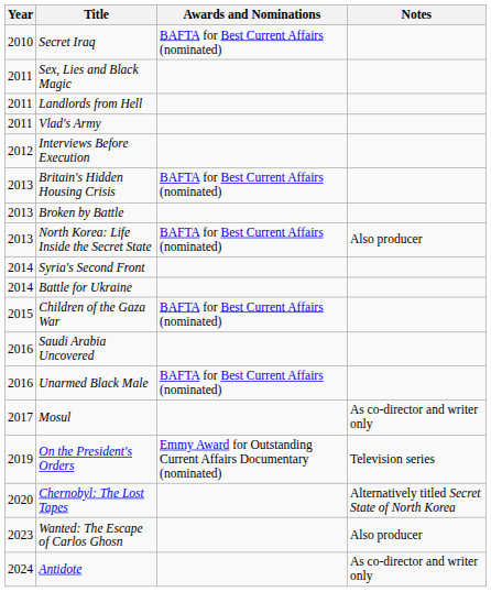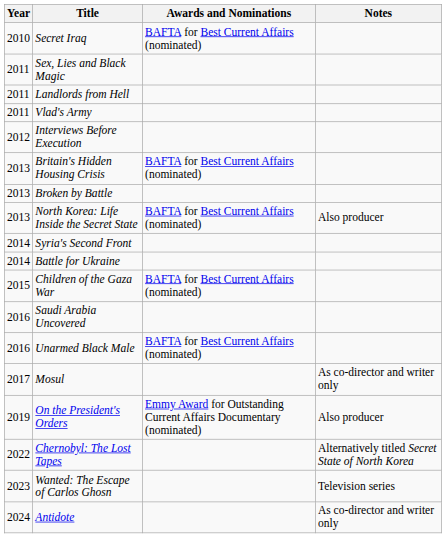 <table class="wikitable">
 <tr>
 <th>Year</th>
 <th>Title</th>
 <th>Awards and Nominations</th>
 <th>Notes</th>
 </tr>
 <tr>
 <td>2010</td>
 <td><em>Secret Iraq</em></td>
 <td><a href='#'>BAFTA</a> for <a href='#'>Best Current Affairs</a> (nominated)</td>
 <td></td>
 </tr>
 <tr>
 <td>2011</td>
 <td><em>Sex, Lies and Black Magic</em></td>
 <td></td>
 <td></td>
 </tr>
 <tr>
 <td>2011</td>
 <td><em>Landlords from Hell</em></td>
 <td></td>
 <td></td>
 </tr>
 <tr>
 <td>2011</td>
 <td><em>Vlad's Army</em></td>
 <td></td>
 <td></td>
 </tr>
 <tr>
 <td>2012</td>
 <td><em>Interviews Before Execution</em></td>
 <td></td>
 <td></td>
 </tr>
 <tr>
 <td>2013</td>
 <td><em>Britain's Hidden Housing Crisis</em></td>
 <td><a href='#'>BAFTA</a> for <a href='#'>Best Current Affairs</a> (nominated)</td>
 <td></td>
 </tr>
 <tr>
 <td>2013</td>
 <td><em>Broken by Battle</em></td>
 <td></td>
 <td></td>
 </tr>
 <tr>
 <td>2013</td>
 <td><em>North Korea: Life Inside the Secret State</em></td>
 <td><a href='#'>BAFTA</a> for <a href='#'>Best Current Affairs</a> (nominated)</td>
 <td>Also producer</td>
 </tr>
 <tr>
 <td>2014</td>
 <td><em>Syria's Second Front</em></td>
 <td></td>
 <td></td>
 </tr>
 <tr>
 <td>2014</td>
 <td><em>Battle for Ukraine</em></td>
 <td></td>
 <td></td>
 </tr>
 <tr>
 <td>2015</td>
 <td><em>Children of the Gaza War</em></td>
 <td><a href='#'>BAFTA</a> for <a href='#'>Best Current Affairs</a> (nominated)</td>
 <td></td>
 </tr>
 <tr>
 <td>2016</td>
 <td><em>Saudi Arabia Uncovered</em></td>
 <td></td>
 <td></td>
 </tr>
 <tr>
 <td>2016</td>
 <td><em>Unarmed Black Male</em></td>
 <td><a href='#'>BAFTA</a> for <a href='#'>Best Current Affairs</a> (nominated)</td>
 <td></td>
 </tr>
 <tr>
 <td>2017</td>
 <td><em>Mosul</em></td>
 <td></td>
 <td>As co-director and writer only</td>
 </tr>
 <tr>
 <td>2019</td>
 <td><em><a href='#'>On the President's Orders</a></em></td>
 <td><a href='#'>Emmy Award</a> for Outstanding Current Affairs Documentary (nominated)</td>
-<td>Television series</td>
+<td>Also producer</td>
 </tr>
 <tr>
-<td>2020</td>
+<td>2022</td>
 <td><em><a href='#'>Chernobyl: The Lost Tapes</a></em></td>
 <td></td>
 <td>Alternatively titled <em>Secret State of North Korea</em></td>
 </tr>
 <tr>
 <td>2023</td>
 <td><em>Wanted: The Escape of Carlos Ghosn</em></td>
 <td></td>
-<td>Also producer</td>
+<td>Television series</td>
 </tr>
 <tr>
 <td>2024</td>
 <td><em><a href='#'>Antidote</a></em></td>
 <td></td>
 <td>As co-director and writer only</td>
 </tr>
 </table>
